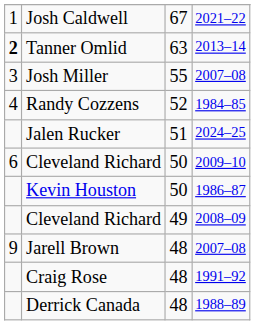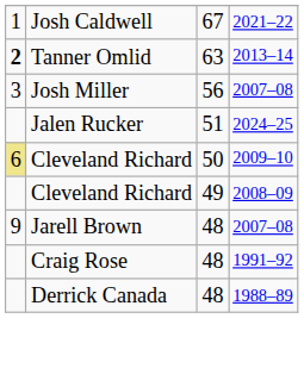 <table class="wikitable">
 <tr>
 </tr>
 <tr>
 <td>1</td>
 <td>Josh Caldwell</td>
 <td>67</td>
 <td style="font-size:80%;"><a href='#'>2021–22</a></td>
 </tr>
 <tr>
 <td><strong>2</strong></td>
 <td>Tanner Omlid</td>
 <td>63</td>
 <td style="font-size:80%;"><a href='#'>2013–14</a></td>
 </tr>
 <tr>
 <td>3</td>
 <td>Josh Miller</td>
-<td>55</td>
+<td>56</td>
 <td style="font-size:80%;"><a href='#'>2007–08</a></td>
-</tr>
-<tr>
-<td>4</td>
-<td>Randy Cozzens</td>
-<td>52</td>
-<td style="font-size:80%;"><a href='#'>1984–85</a></td>
 </tr>
 <tr>
 <td></td>
 <td>Jalen Rucker</td>
 <td>51</td>
 <td style="font-size:80%;"><a href='#'>2024–25</a></td>
 </tr>
 <tr>
-<td>6</td>
+<td style="background: khaki;">6</td>
 <td>Cleveland Richard</td>
 <td>50</td>
 <td style="font-size:80%;"><a href='#'>2009–10</a></td>
-</tr>
-<tr>
-<td></td>
-<td><a href='#'>Kevin Houston</a></td>
-<td>50</td>
-<td style="font-size:80%;"><a href='#'>1986–87</a></td>
 </tr>
 <tr>
 <td></td>
 <td>Cleveland Richard</td>
 <td>49</td>
 <td style="font-size:80%;"><a href='#'>2008–09</a></td>
 </tr>
 <tr>
 <td>9</td>
 <td>Jarell Brown</td>
 <td>48</td>
 <td style="font-size:80%;"><a href='#'>2007–08</a></td>
 </tr>
 <tr>
 <td></td>
 <td>Craig Rose</td>
 <td>48</td>
 <td style="font-size:80%;"><a href='#'>1991–92</a></td>
 </tr>
 <tr>
 <td></td>
 <td>Derrick Canada</td>
 <td>48</td>
 <td style="font-size:80%;"><a href='#'>1988–89</a></td>
 </tr>
 </table>
